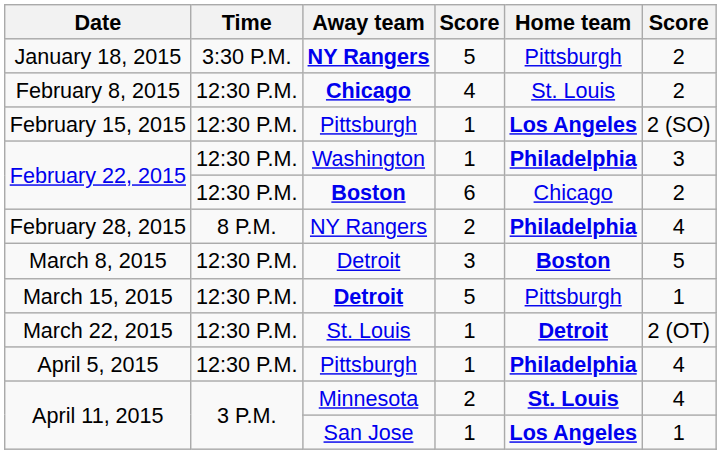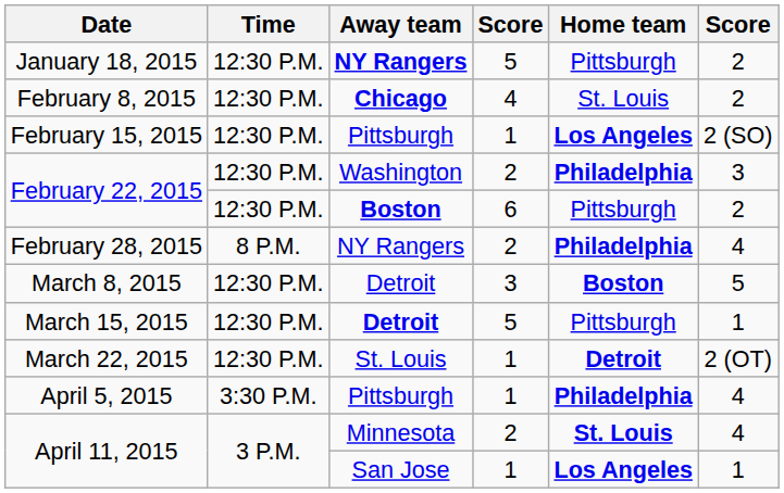 <table class="wikitable sortable" style="font-size: 95%;text-align: center;">
 <tr>
 <th>Date</th>
 <th>Time</th>
 <th>Away team</th>
 <th>Score</th>
 <th>Home team</th>
 <th>Score</th>
 </tr>
 <tr>
 <td>January 18, 2015</td>
-<td>3:30 P.M.</td>
+<td>12:30 P.M.</td>
 <td><strong><a href='#'>NY Rangers</a></strong></td>
 <td>5</td>
 <td><a href='#'>Pittsburgh</a></td>
 <td>2</td>
 </tr>
 <tr>
 <td>February 8, 2015</td>
 <td>12:30 P.M.</td>
 <td><strong><a href='#'>Chicago</a></strong></td>
 <td>4</td>
 <td><a href='#'>St. Louis</a></td>
 <td>2</td>
 </tr>
 <tr>
 <td>February 15, 2015</td>
 <td>12:30 P.M.</td>
 <td><a href='#'>Pittsburgh</a></td>
 <td>1</td>
 <td><strong><a href='#'>Los Angeles</a></strong></td>
 <td>2 (SO)</td>
 </tr>
 <tr>
 <td rowspan=2><a href='#'>February 22, 2015</a></td>
 <td>12:30 P.M.</td>
 <td><a href='#'>Washington</a></td>
-<td>1</td>
+<td>2</td>
 <td><strong><a href='#'>Philadelphia</a></strong></td>
 <td>3</td>
 </tr>
 <tr>
 <td>12:30 P.M.</td>
 <td><strong><a href='#'>Boston</a></strong></td>
 <td>6</td>
-<td><a href='#'>Chicago</a></td>
+<td><a href='#'>Pittsburgh</a></td>
 <td>2</td>
 </tr>
 <tr>
 <td>February 28, 2015</td>
 <td>8 P.M.</td>
 <td><a href='#'>NY Rangers</a></td>
 <td>2</td>
 <td><strong><a href='#'>Philadelphia</a></strong></td>
 <td>4</td>
 </tr>
 <tr>
 <td>March 8, 2015</td>
 <td>12:30 P.M.</td>
 <td><a href='#'>Detroit</a></td>
 <td>3</td>
 <td><strong><a href='#'>Boston</a></strong></td>
 <td>5</td>
 </tr>
 <tr>
 <td>March 15, 2015</td>
 <td>12:30 P.M.</td>
 <td><strong><a href='#'>Detroit</a></strong></td>
 <td>5</td>
 <td><a href='#'>Pittsburgh</a></td>
 <td>1</td>
 </tr>
 <tr>
 <td>March 22, 2015</td>
 <td>12:30 P.M.</td>
 <td><a href='#'>St. Louis</a></td>
 <td>1</td>
 <td><strong><a href='#'>Detroit</a></strong></td>
 <td>2 (OT)</td>
 </tr>
 <tr>
 <td>April 5, 2015</td>
-<td>12:30 P.M.</td>
+<td>3:30 P.M.</td>
 <td><a href='#'>Pittsburgh</a></td>
 <td>1</td>
 <td><strong><a href='#'>Philadelphia</a></strong></td>
 <td>4</td>
 </tr>
 <tr>
 <td rowspan=2>April 11, 2015</td>
 <td rowspan=2>3 P.M.</td>
 <td><a href='#'>Minnesota</a></td>
 <td>2</td>
 <td><strong><a href='#'>St. Louis</a></strong></td>
 <td>4</td>
 </tr>
 <tr>
 <td><a href='#'>San Jose</a></td>
 <td>1</td>
 <td><strong><a href='#'>Los Angeles</a></strong></td>
 <td>1</td>
 </tr>
 </table>
